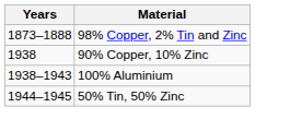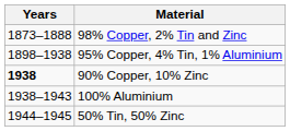 <table class="wikitable">
 <tr>
 <th>Years</th>
 <th>Material</th>
 </tr>
 <tr>
 <td>1873–1888</td>
 <td>98% <a href='#'>Copper</a>, 2% <a href='#'>Tin</a> and <a href='#'>Zinc</a></td>
 </tr>
 <tr>
-<td>1938</td>
+<td>1898–1938</td>
+<td>95% Copper, 4% Tin, 1% <a href='#'>Aluminium</a></td>
+</tr>
+<tr>
+<td><strong>1938</strong></td>
 <td>90% Copper, 10% Zinc</td>
 </tr>
 <tr>
 <td>1938–1943</td>
 <td>100% Aluminium</td>
 </tr>
 <tr>
 <td>1944–1945</td>
 <td>50% Tin, 50% Zinc</td>
 </tr>
 </table>
